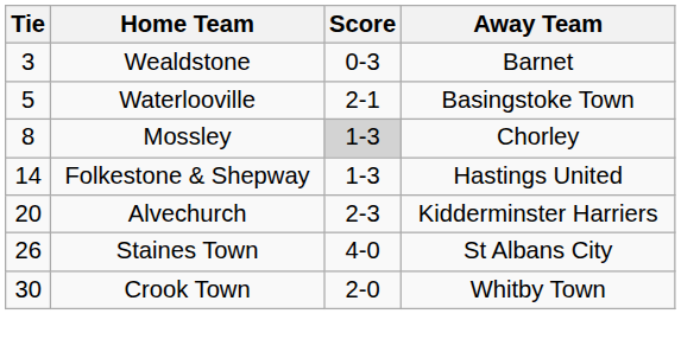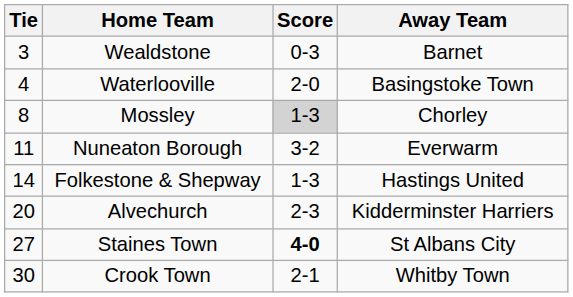 <table class="wikitable" style="text-align:center;">
 <tr>
 <th width=20>Tie</th>
 <th width=175>Home Team</th>
 <th width=20>Score</th>
 <th width=175>Away Team</th>
 </tr>
 <tr>
 <td>3</td>
 <td>Wealdstone</td>
 <td>0-3</td>
 <td>Barnet</td>
 </tr>
 <tr>
-<td>5</td>
+<td>4</td>
 <td>Waterlooville</td>
-<td>2-1</td>
+<td>2-0</td>
 <td>Basingstoke Town</td>
 </tr>
 <tr>
 <td>8</td>
 <td>Mossley</td>
 <td style="background: lightgrey;">1-3</td>
 <td>Chorley</td>
+</tr>
+<tr>
+<td>11</td>
+<td>Nuneaton Borough</td>
+<td>3-2</td>
+<td>Everwarm</td>
 </tr>
 <tr>
 <td>14</td>
 <td>Folkestone & Shepway</td>
 <td>1-3</td>
 <td>Hastings United</td>
 </tr>
 <tr>
 <td>20</td>
 <td>Alvechurch</td>
 <td>2-3</td>
 <td>Kidderminster Harriers</td>
 </tr>
 <tr>
-<td>26</td>
+<td>27</td>
 <td>Staines Town</td>
-<td>4-0</td>
+<td><strong>4-0</strong></td>
 <td>St Albans City</td>
 </tr>
 <tr>
 <td>30</td>
 <td>Crook Town</td>
-<td>2-0</td>
+<td>2-1</td>
 <td>Whitby Town</td>
 </tr>
 </table>
